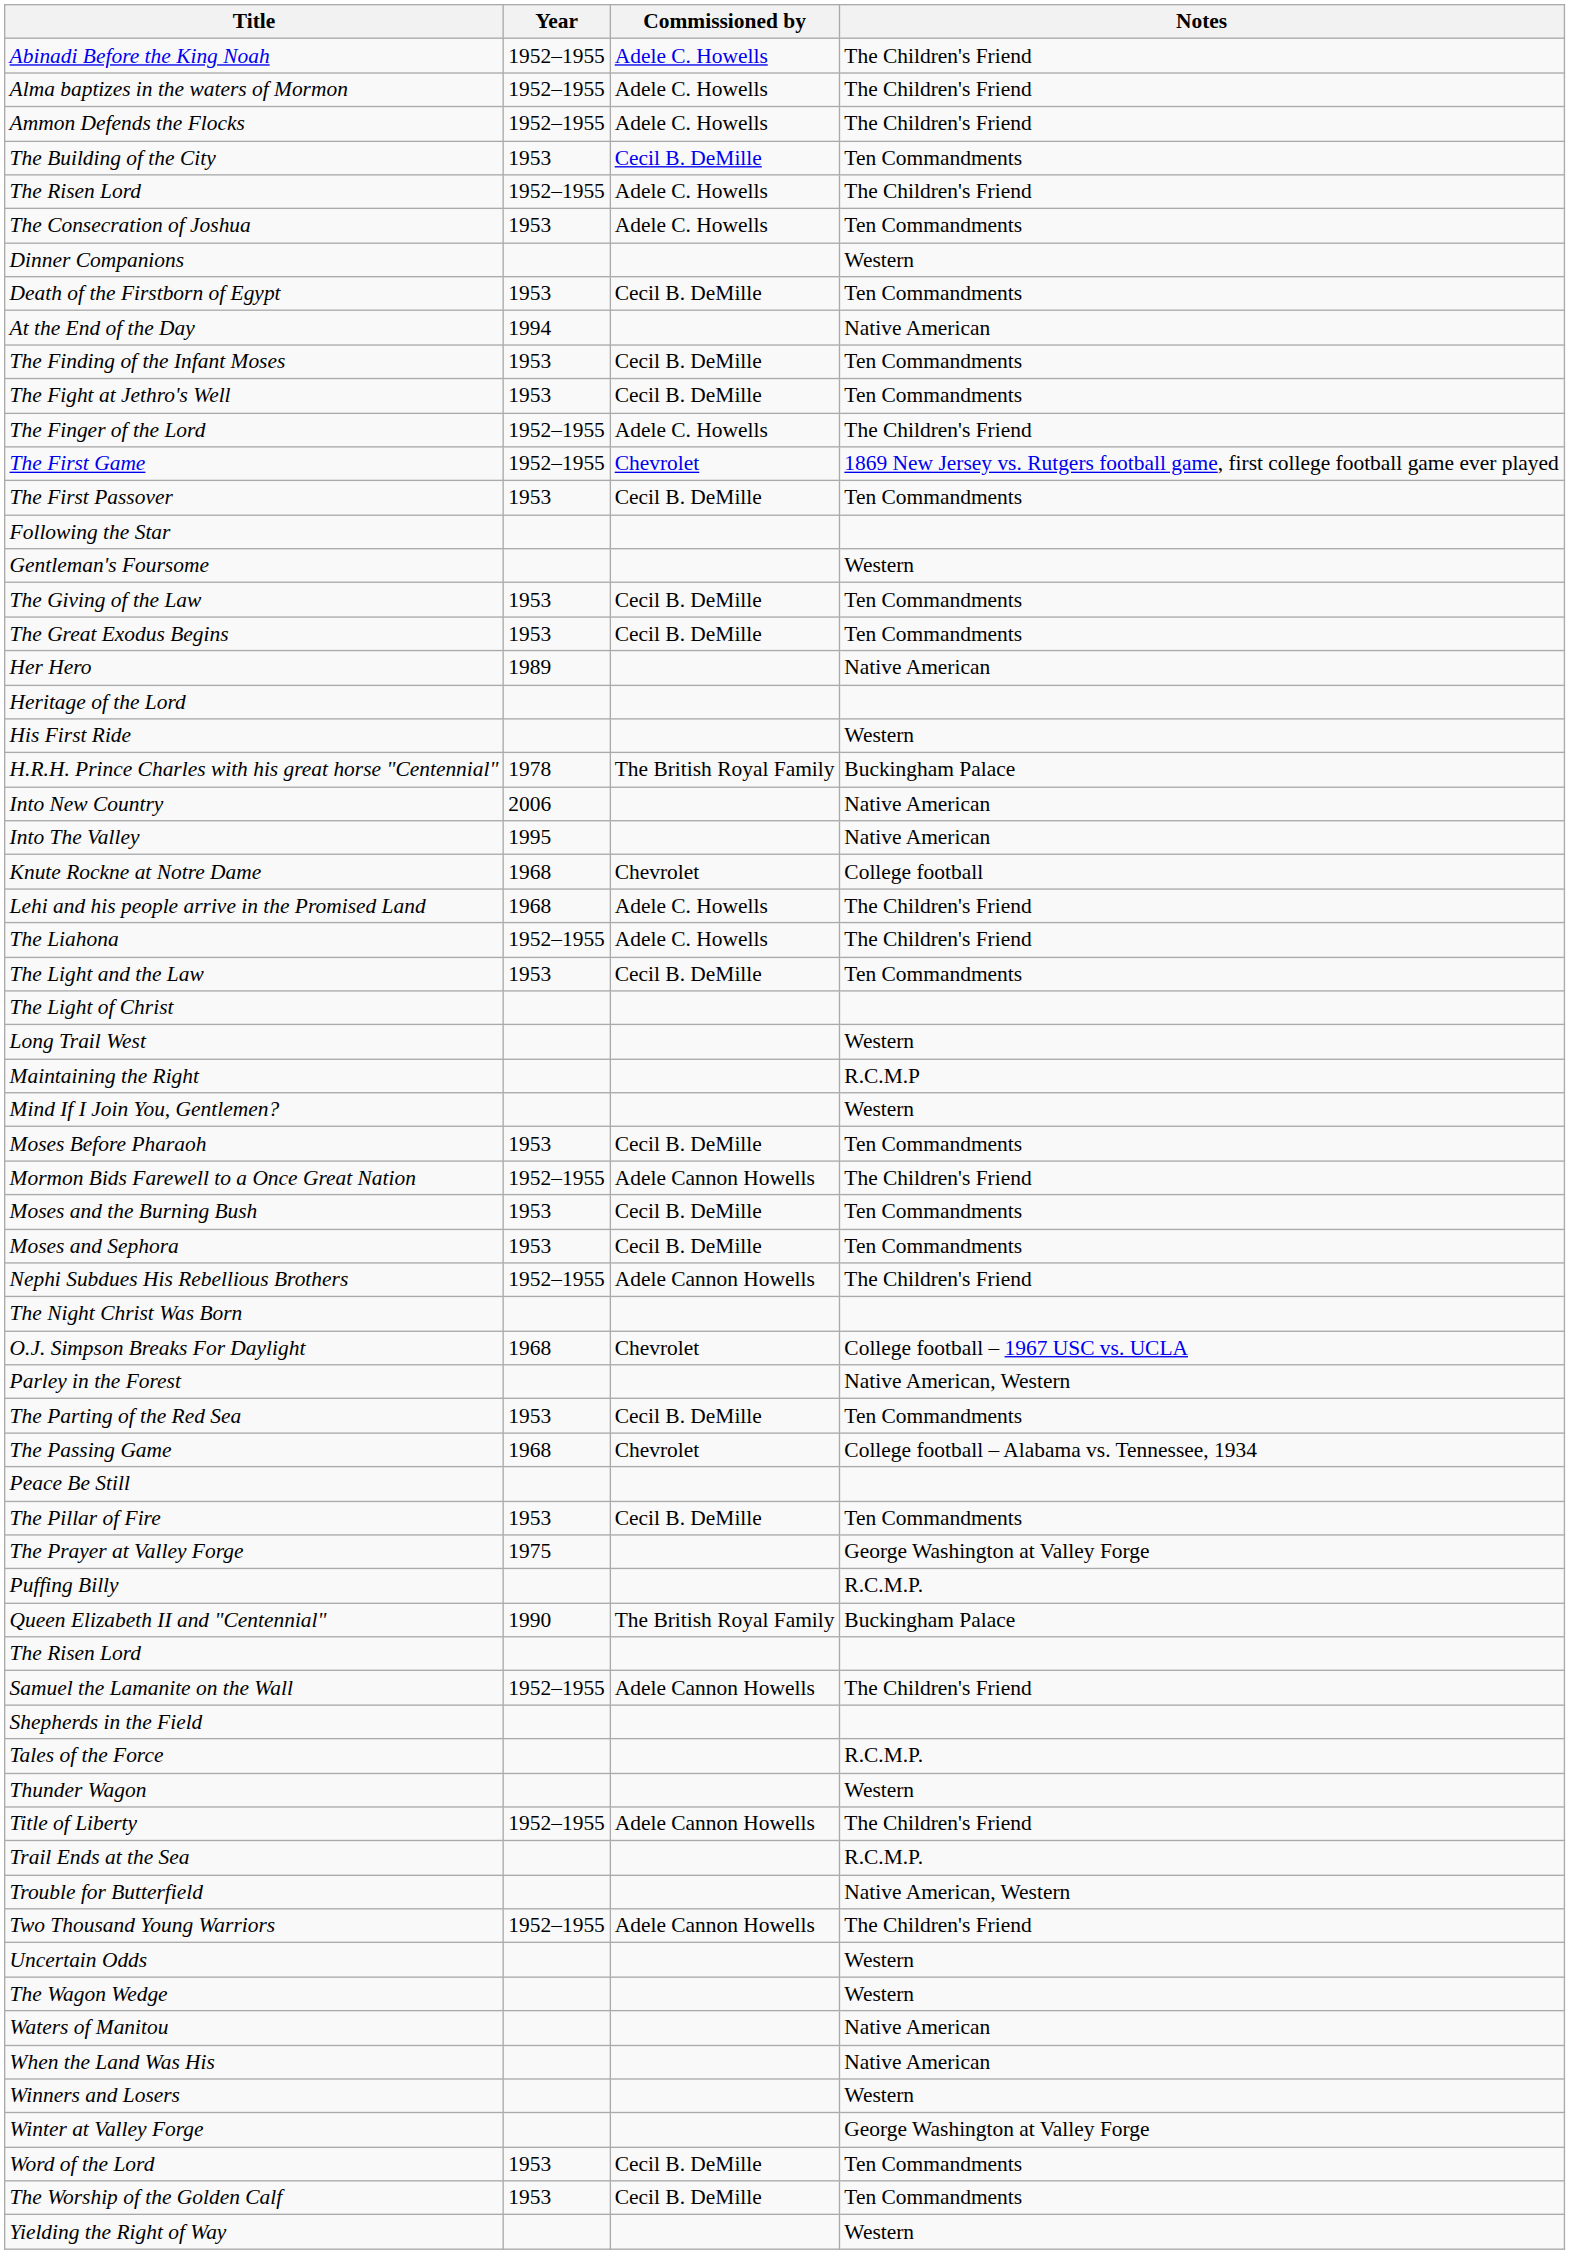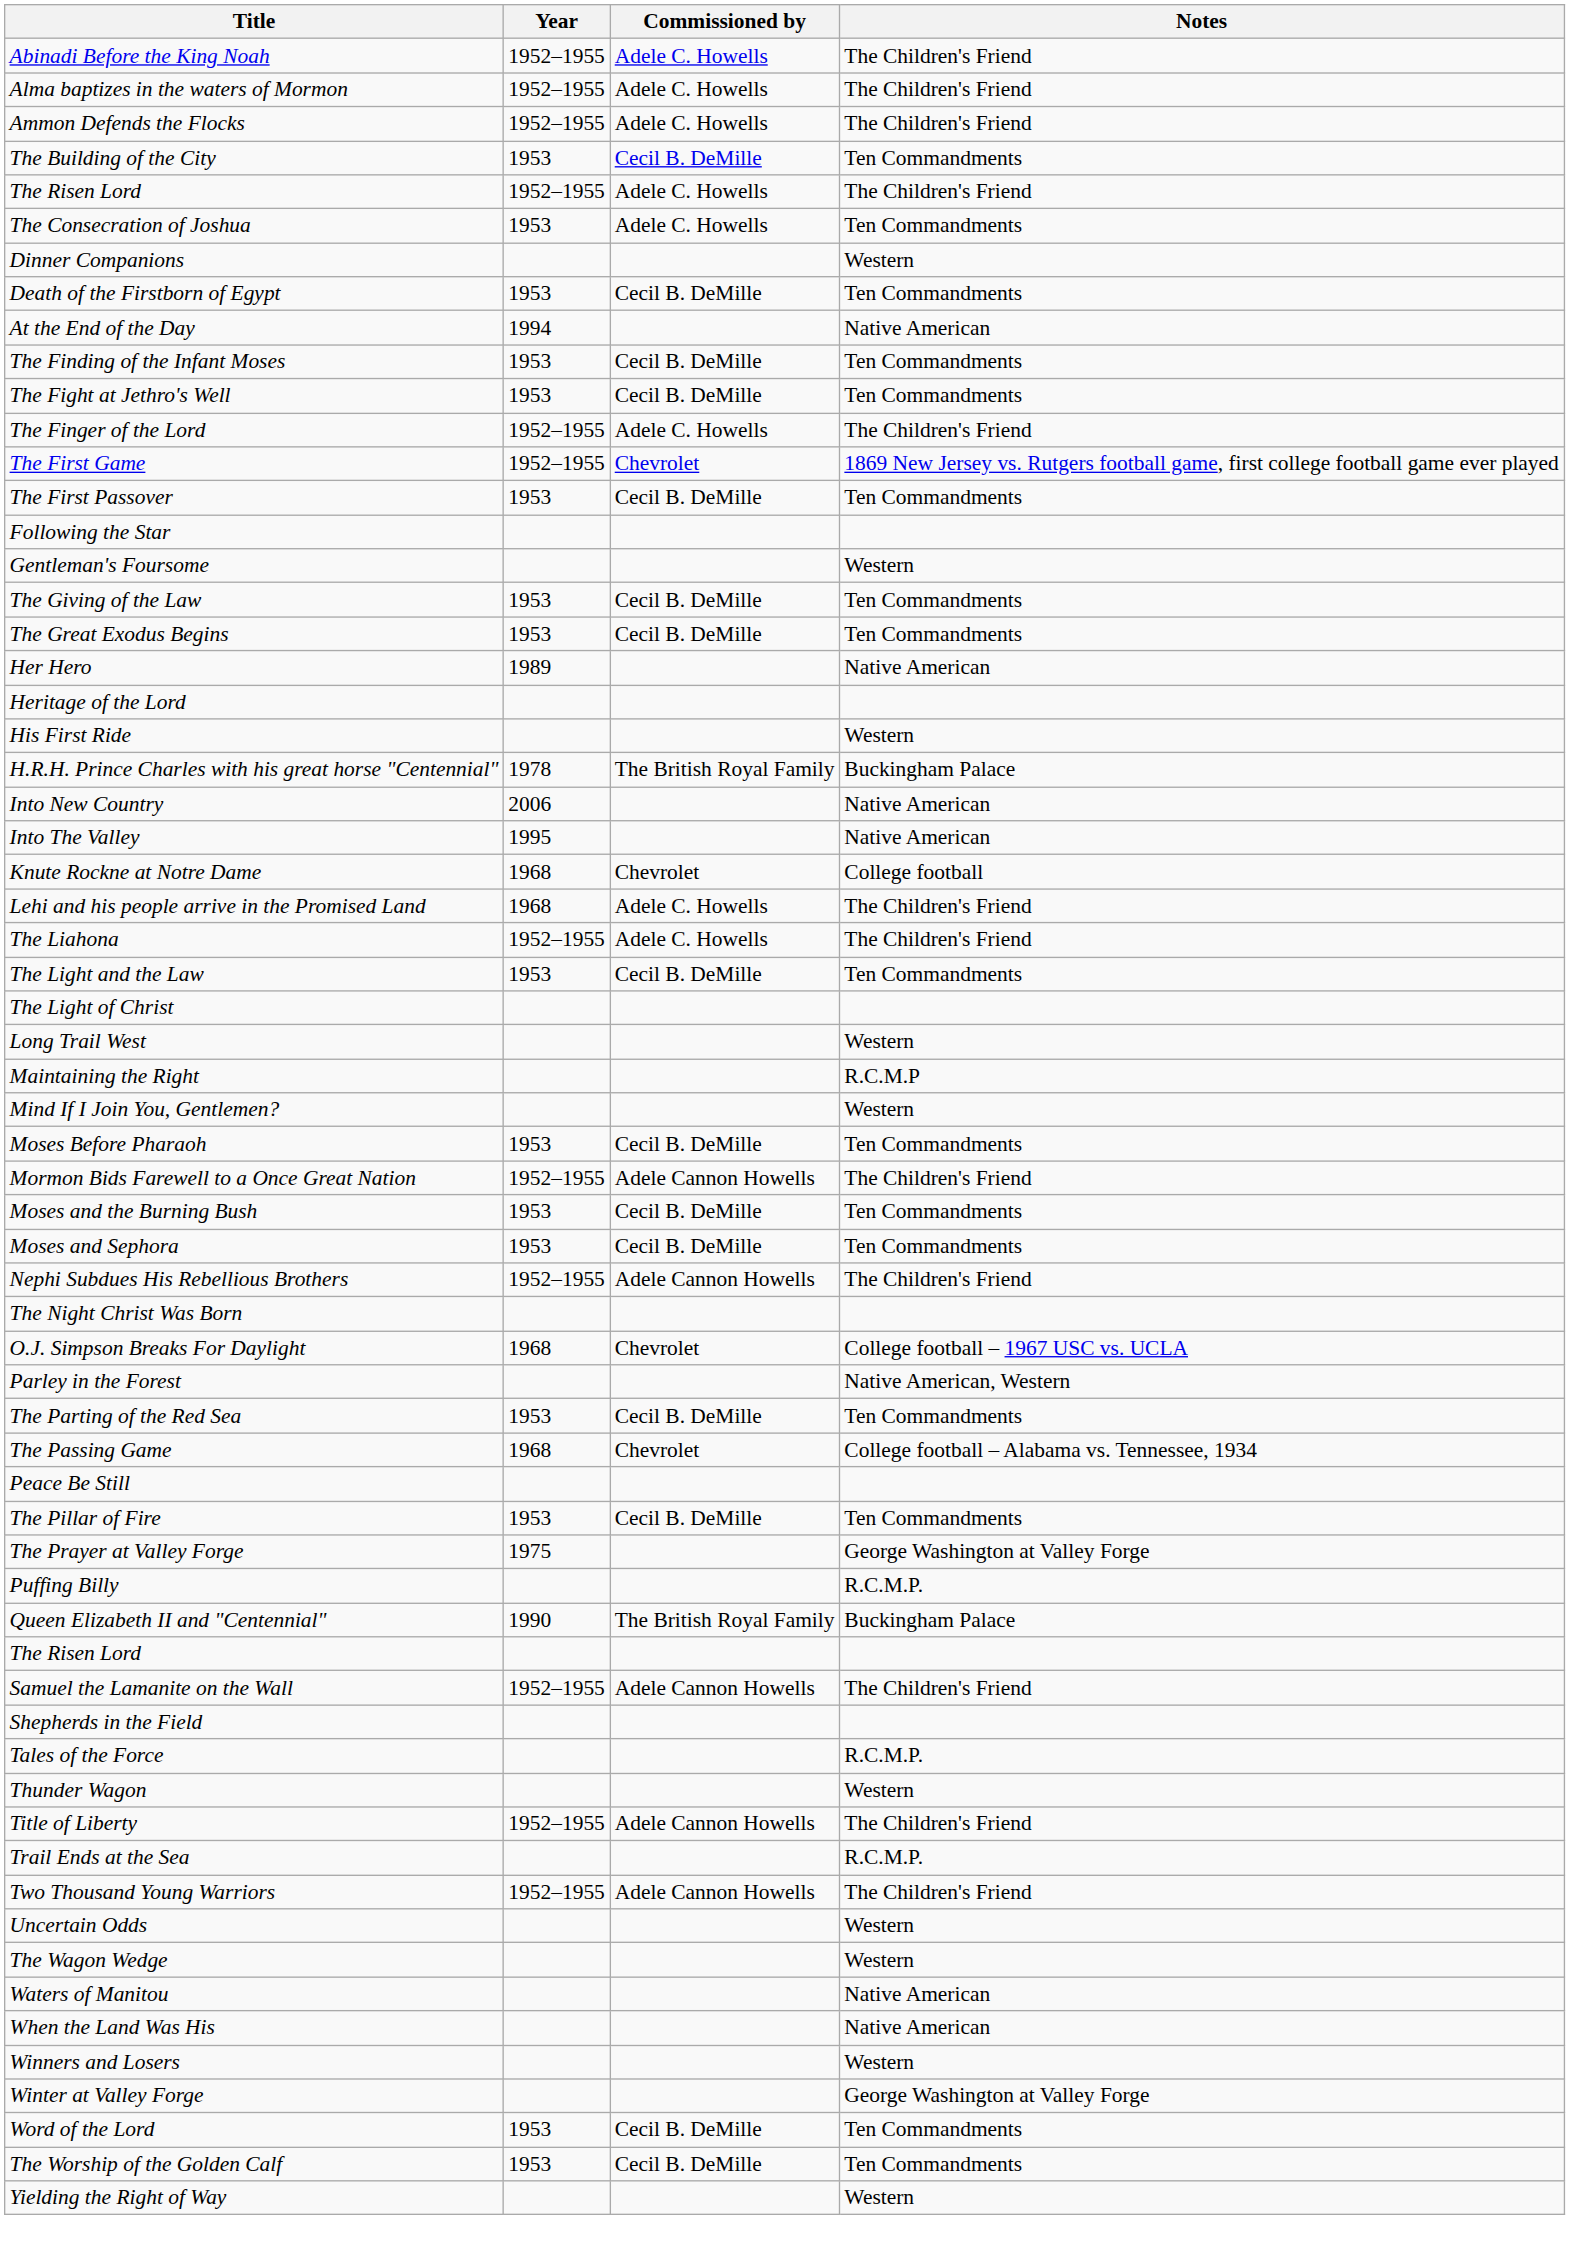 <table class="wikitable sortable" border="1">
 <tr>
 <th>Title</th>
 <th>Year</th>
 <th>Commissioned by</th>
 <th>Notes</th>
 </tr>
 <tr>
 <td><em><a href='#'>Abinadi Before the King Noah</a></em></td>
 <td>1952–1955</td>
 <td><a href='#'>Adele C. Howells</a></td>
 <td>The Children's Friend</td>
 </tr>
 <tr>
 <td><em>Alma baptizes in the waters of Mormon</em></td>
 <td>1952–1955</td>
 <td>Adele C. Howells</td>
 <td>The Children's Friend</td>
 </tr>
 <tr>
 <td><em>Ammon Defends the Flocks</em></td>
 <td>1952–1955</td>
 <td>Adele C. Howells</td>
 <td>The Children's Friend</td>
 </tr>
 <tr>
 <td><em>The Building of the City</em></td>
 <td>1953</td>
 <td><a href='#'>Cecil B. DeMille</a></td>
 <td>Ten Commandments</td>
 </tr>
 <tr>
 <td><em>The Risen Lord</em></td>
 <td>1952–1955</td>
 <td>Adele C. Howells</td>
 <td>The Children's Friend</td>
 </tr>
 <tr>
 <td><em>The Consecration of Joshua</em></td>
 <td>1953</td>
 <td>Adele C. Howells</td>
 <td>Ten Commandments</td>
 </tr>
 <tr>
 <td><em>Dinner Companions</em></td>
 <td></td>
 <td></td>
 <td>Western</td>
 </tr>
 <tr>
 <td><em>Death of the Firstborn of Egypt</em></td>
 <td>1953</td>
 <td>Cecil B. DeMille</td>
 <td>Ten Commandments</td>
 </tr>
 <tr>
 <td><em>At the End of the Day</em></td>
 <td>1994</td>
 <td></td>
 <td>Native American</td>
 </tr>
 <tr>
 <td><em>The Finding of the Infant Moses</em></td>
 <td>1953</td>
 <td>Cecil B. DeMille</td>
 <td>Ten Commandments</td>
 </tr>
 <tr>
 <td><em>The Fight at Jethro's Well</em></td>
 <td>1953</td>
 <td>Cecil B. DeMille</td>
 <td>Ten Commandments</td>
 </tr>
 <tr>
 <td><em>The Finger of the Lord</em></td>
 <td>1952–1955</td>
 <td>Adele C. Howells</td>
 <td>The Children's Friend</td>
 </tr>
 <tr>
 <td><em><a href='#'>The First Game</a></em></td>
 <td>1952–1955</td>
 <td><a href='#'>Chevrolet</a></td>
 <td><a href='#'>1869 New Jersey vs. Rutgers football game</a>, first college football game ever played</td>
 </tr>
 <tr>
 <td><em>The First Passover</em></td>
 <td>1953</td>
 <td>Cecil B. DeMille</td>
 <td>Ten Commandments</td>
 </tr>
 <tr>
 <td><em>Following the Star</em></td>
 <td></td>
 <td></td>
 <td></td>
 </tr>
 <tr>
 <td><em>Gentleman's Foursome</em></td>
 <td></td>
 <td></td>
 <td>Western</td>
 </tr>
 <tr>
 <td><em>The Giving of the Law</em></td>
 <td>1953</td>
 <td>Cecil B. DeMille</td>
 <td>Ten Commandments</td>
 </tr>
 <tr>
 <td><em>The Great Exodus Begins</em></td>
 <td>1953</td>
 <td>Cecil B. DeMille</td>
 <td>Ten Commandments</td>
 </tr>
 <tr>
 <td><em>Her Hero</em></td>
 <td>1989</td>
 <td></td>
 <td>Native American</td>
 </tr>
 <tr>
 <td><em>Heritage of the Lord</em></td>
 <td></td>
 <td></td>
 <td></td>
 </tr>
 <tr>
 <td><em>His First Ride</em></td>
 <td></td>
 <td></td>
 <td>Western</td>
 </tr>
 <tr>
 <td><em>H.R.H. Prince Charles with his great horse "Centennial"</em></td>
 <td>1978</td>
 <td>The British Royal Family</td>
 <td>Buckingham Palace</td>
 </tr>
 <tr>
 <td><em>Into New Country</em></td>
 <td>2006</td>
 <td></td>
 <td>Native American</td>
 </tr>
 <tr>
 <td><em>Into The Valley</em></td>
 <td>1995</td>
 <td></td>
 <td>Native American</td>
 </tr>
 <tr>
 <td><em>Knute Rockne at Notre Dame</em></td>
 <td>1968</td>
 <td>Chevrolet</td>
 <td>College football</td>
 </tr>
 <tr>
 <td><em>Lehi and his people arrive in the Promised Land</em></td>
 <td>1968</td>
 <td>Adele C. Howells</td>
 <td>The Children's Friend</td>
 </tr>
 <tr>
 <td><em>The Liahona</em></td>
 <td>1952–1955</td>
 <td>Adele C. Howells</td>
 <td>The Children's Friend</td>
 </tr>
 <tr>
 <td><em>The Light and the Law</em></td>
 <td>1953</td>
 <td>Cecil B. DeMille</td>
 <td>Ten Commandments</td>
 </tr>
 <tr>
 <td><em>The Light of Christ</em></td>
 <td></td>
 <td></td>
 <td></td>
 </tr>
 <tr>
 <td><em>Long Trail West</em></td>
 <td></td>
 <td></td>
 <td>Western</td>
 </tr>
 <tr>
 <td><em>Maintaining the Right</em></td>
 <td></td>
 <td></td>
 <td>R.C.M.P</td>
 </tr>
 <tr>
 <td><em>Mind If I Join You, Gentlemen?</em></td>
 <td></td>
 <td></td>
 <td>Western</td>
 </tr>
 <tr>
 <td><em>Moses Before Pharaoh</em></td>
 <td>1953</td>
 <td>Cecil B. DeMille</td>
 <td>Ten Commandments</td>
 </tr>
 <tr>
 <td><em>Mormon Bids Farewell to a Once Great Nation</em></td>
 <td>1952–1955</td>
 <td>Adele Cannon Howells</td>
 <td>The Children's Friend</td>
 </tr>
 <tr>
 <td><em>Moses and the Burning Bush</em></td>
 <td>1953</td>
 <td>Cecil B. DeMille</td>
 <td>Ten Commandments</td>
 </tr>
 <tr>
 <td><em>Moses and Sephora</em></td>
 <td>1953</td>
 <td>Cecil B. DeMille</td>
 <td>Ten Commandments</td>
 </tr>
 <tr>
 <td><em>Nephi Subdues His Rebellious Brothers</em></td>
 <td>1952–1955</td>
 <td>Adele Cannon Howells</td>
 <td>The Children's Friend</td>
 </tr>
 <tr>
 <td><em>The Night Christ Was Born</em></td>
 <td></td>
 <td></td>
 <td></td>
 </tr>
 <tr>
 <td><em>O.J. Simpson Breaks For Daylight</em></td>
 <td>1968</td>
 <td>Chevrolet</td>
 <td>College football – <a href='#'>1967 USC vs. UCLA</a></td>
 </tr>
 <tr>
 <td><em>Parley in the Forest</em></td>
 <td></td>
 <td></td>
 <td>Native American, Western</td>
 </tr>
 <tr>
 <td><em>The Parting of the Red Sea</em></td>
 <td>1953</td>
 <td>Cecil B. DeMille</td>
 <td>Ten Commandments</td>
 </tr>
 <tr>
 <td><em>The Passing Game</em></td>
 <td>1968</td>
 <td>Chevrolet</td>
 <td>College football – Alabama vs. Tennessee, 1934</td>
 </tr>
 <tr>
 <td><em>Peace Be Still</em></td>
 <td></td>
 <td></td>
 <td></td>
 </tr>
 <tr>
 <td><em>The Pillar of Fire</em></td>
 <td>1953</td>
 <td>Cecil B. DeMille</td>
 <td>Ten Commandments</td>
 </tr>
 <tr>
 <td><em>The Prayer at Valley Forge</em></td>
 <td>1975</td>
 <td></td>
 <td>George Washington at Valley Forge</td>
 </tr>
 <tr>
 <td><em>Puffing Billy</em></td>
 <td></td>
 <td></td>
 <td>R.C.M.P.</td>
 </tr>
 <tr>
 <td><em>Queen Elizabeth II and "Centennial"</em></td>
 <td>1990</td>
 <td>The British Royal Family</td>
 <td>Buckingham Palace</td>
 </tr>
 <tr>
 <td><em>The Risen Lord</em></td>
 <td></td>
 <td></td>
 <td></td>
 </tr>
 <tr>
 <td><em>Samuel the Lamanite on the Wall</em></td>
 <td>1952–1955</td>
 <td>Adele Cannon Howells</td>
 <td>The Children's Friend</td>
 </tr>
 <tr>
 <td><em>Shepherds in the Field</em></td>
 <td></td>
 <td></td>
 <td></td>
 </tr>
 <tr>
 <td><em>Tales of the Force</em></td>
 <td></td>
 <td></td>
 <td>R.C.M.P.</td>
 </tr>
 <tr>
 <td><em>Thunder Wagon</em></td>
 <td></td>
 <td></td>
 <td>Western</td>
 </tr>
 <tr>
 <td><em>Title of Liberty</em></td>
 <td>1952–1955</td>
 <td>Adele Cannon Howells</td>
 <td>The Children's Friend</td>
 </tr>
 <tr>
 <td><em>Trail Ends at the Sea</em></td>
 <td></td>
 <td></td>
 <td>R.C.M.P.</td>
 </tr>
 <tr>
-<td><em>Trouble for Butterfield</em></td>
-<td></td>
-<td></td>
-<td>Native American, Western</td>
-</tr>
-<tr>
 <td><em>Two Thousand Young Warriors</em></td>
 <td>1952–1955</td>
 <td>Adele Cannon Howells</td>
 <td>The Children's Friend</td>
 </tr>
 <tr>
 <td><em>Uncertain Odds</em></td>
 <td></td>
 <td></td>
 <td>Western</td>
 </tr>
 <tr>
 <td><em>The Wagon Wedge</em></td>
 <td></td>
 <td></td>
 <td>Western</td>
 </tr>
 <tr>
 <td><em>Waters of Manitou</em></td>
 <td></td>
 <td></td>
 <td>Native American</td>
 </tr>
 <tr>
 <td><em>When the Land Was His</em></td>
 <td></td>
 <td></td>
 <td>Native American</td>
 </tr>
 <tr>
 <td><em>Winners and Losers</em></td>
 <td></td>
 <td></td>
 <td>Western</td>
 </tr>
 <tr>
 <td><em>Winter at Valley Forge</em></td>
 <td></td>
 <td></td>
 <td>George Washington at Valley Forge</td>
 </tr>
 <tr>
 <td><em>Word of the Lord</em></td>
 <td>1953</td>
 <td>Cecil B. DeMille</td>
 <td>Ten Commandments</td>
 </tr>
 <tr>
 <td><em>The Worship of the Golden Calf</em></td>
 <td>1953</td>
 <td>Cecil B. DeMille</td>
 <td>Ten Commandments</td>
 </tr>
 <tr>
 <td><em>Yielding the Right of Way</em></td>
 <td></td>
 <td></td>
 <td>Western</td>
 </tr>
 </table>
